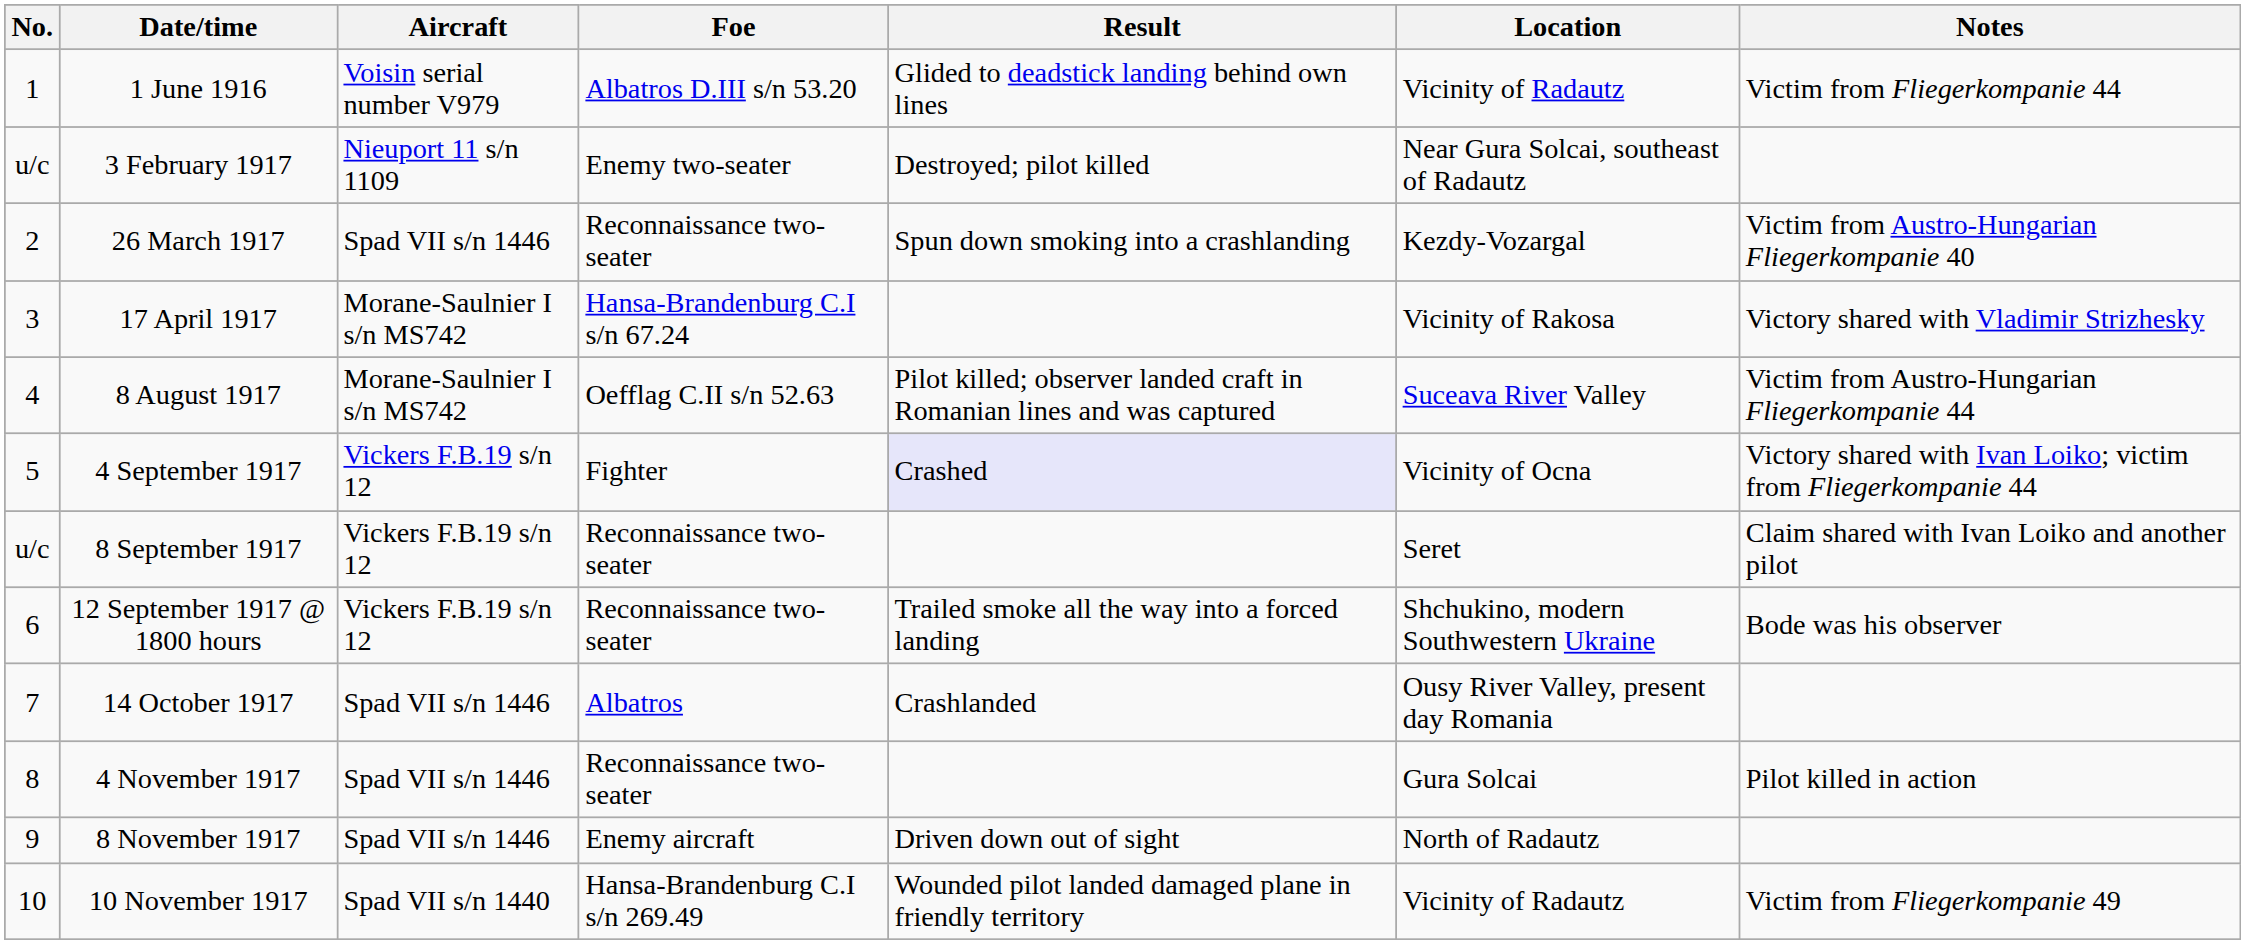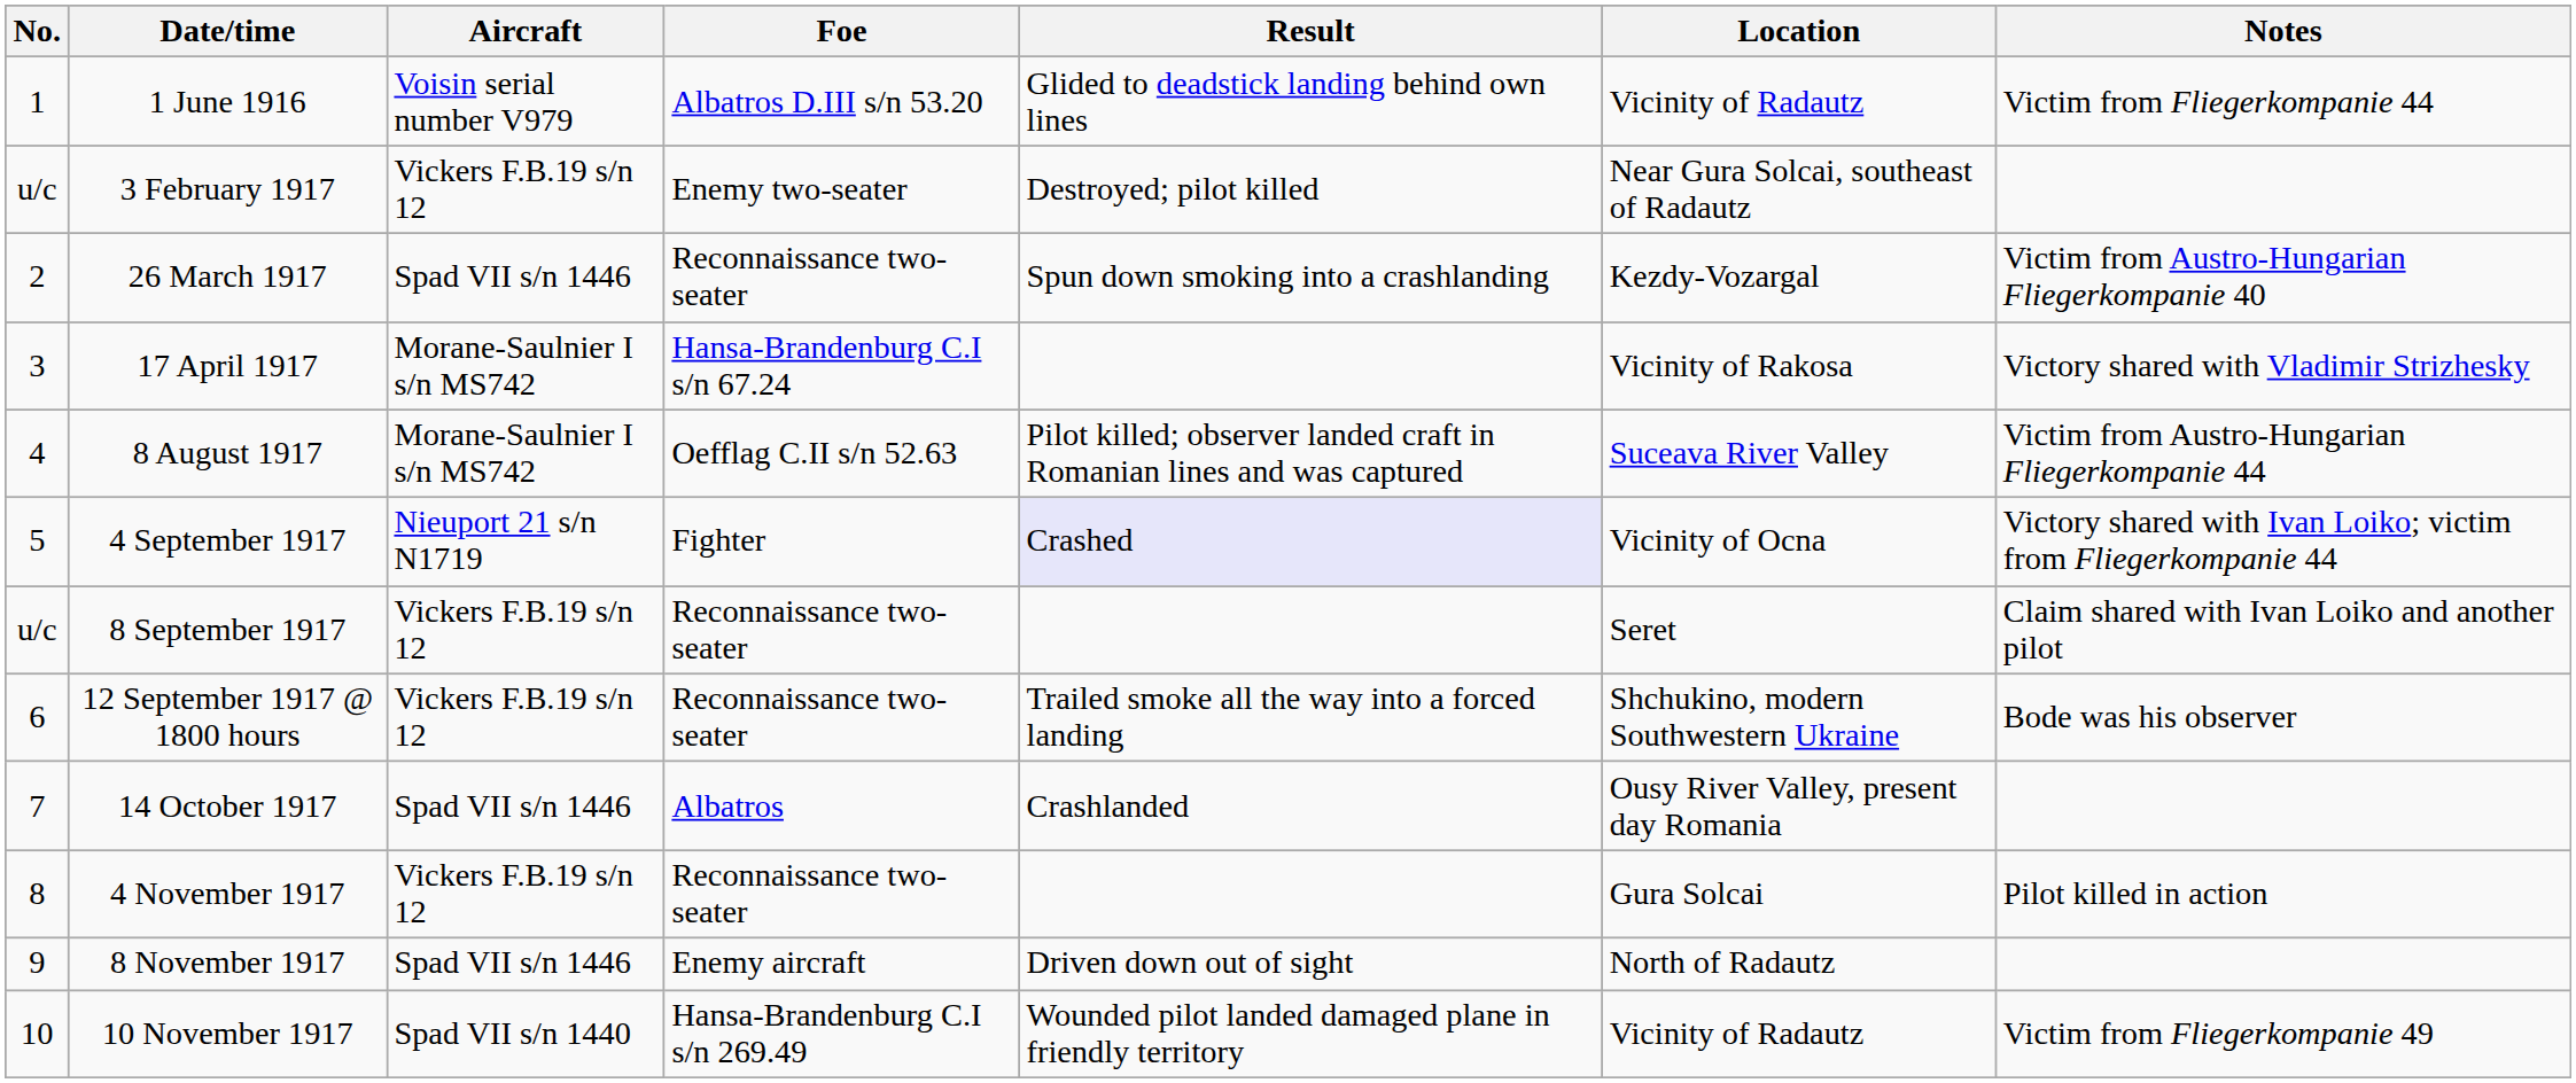 <table class="wikitable" border="1" style="margin: 1em auto 1em auto">
 <tr>
 <th>No.</th>
 <th>Date/time</th>
 <th>Aircraft</th>
 <th>Foe</th>
 <th>Result</th>
 <th>Location</th>
 <th>Notes</th>
 </tr>
 <tr>
 <td align="center">1</td>
 <td align="center">1 June 1916</td>
 <td><a href='#'>Voisin</a> serial number V979</td>
 <td><a href='#'>Albatros D.III</a> s/n 53.20</td>
 <td>Glided to <a href='#'>deadstick landing</a> behind own lines</td>
 <td>Vicinity of <a href='#'>Radautz</a></td>
 <td>Victim from <em>Fliegerkompanie</em> 44</td>
 </tr>
 <tr>
 <td align="center">u/c</td>
 <td align="center">3 February 1917</td>
-<td><a href='#'>Nieuport 11</a> s/n 1109</td>
+<td>Vickers F.B.19 s/n 12</td>
 <td>Enemy two-seater</td>
 <td>Destroyed; pilot killed</td>
 <td>Near Gura Solcai, southeast of Radautz</td>
 <td></td>
 </tr>
 <tr>
 <td align="center">2</td>
 <td align="center">26 March 1917</td>
 <td>Spad VII s/n 1446</td>
 <td>Reconnaissance two-seater</td>
 <td>Spun down smoking into a crashlanding</td>
 <td>Kezdy-Vozargal</td>
 <td>Victim from <a href='#'>Austro-Hungarian</a> <em>Fliegerkompanie</em> 40</td>
 </tr>
 <tr>
 <td align="center">3</td>
 <td align="center">17 April 1917</td>
 <td>Morane-Saulnier I s/n MS742</td>
 <td><a href='#'>Hansa-Brandenburg C.I</a> s/n 67.24</td>
 <td></td>
 <td>Vicinity of Rakosa</td>
 <td>Victory shared with <a href='#'>Vladimir Strizhesky</a></td>
 </tr>
 <tr>
 <td align="center">4</td>
 <td align="center">8 August 1917</td>
 <td>Morane-Saulnier I s/n MS742</td>
 <td>Oefflag C.II s/n 52.63</td>
 <td>Pilot killed; observer landed craft in Romanian lines and was captured</td>
 <td><a href='#'>Suceava River</a> Valley</td>
 <td>Victim from Austro-Hungarian <em>Fliegerkompanie</em> 44</td>
 </tr>
 <tr>
 <td align="center">5</td>
 <td align="center">4 September 1917</td>
-<td><a href='#'>Vickers F.B.19</a> s/n 12</td>
+<td><a href='#'>Nieuport 21</a> s/n N1719</td>
 <td>Fighter</td>
 <td style="background: lavender;">Crashed</td>
 <td>Vicinity of Ocna</td>
 <td>Victory shared with <a href='#'>Ivan Loiko</a>; victim from <em>Fliegerkompanie</em> 44</td>
 </tr>
 <tr>
 <td align="center">u/c</td>
 <td align="center">8 September 1917</td>
 <td>Vickers F.B.19 s/n 12</td>
 <td>Reconnaissance two-seater</td>
 <td></td>
 <td>Seret</td>
 <td>Claim shared with Ivan Loiko and another pilot</td>
 </tr>
 <tr>
 <td align="center">6</td>
 <td align="center">12 September 1917 @ 1800 hours</td>
 <td>Vickers F.B.19 s/n 12</td>
 <td>Reconnaissance two-seater</td>
 <td>Trailed smoke all the way into a forced landing</td>
 <td>Shchukino, modern Southwestern <a href='#'>Ukraine</a></td>
 <td>Bode was his observer</td>
 </tr>
 <tr>
 <td align="center">7</td>
 <td align="center">14 October 1917</td>
 <td>Spad VII s/n 1446</td>
 <td><a href='#'>Albatros</a></td>
 <td>Crashlanded</td>
 <td>Ousy River Valley, present day Romania</td>
 <td></td>
 </tr>
 <tr>
 <td align="center">8</td>
 <td align="center">4 November 1917</td>
-<td>Spad VII s/n 1446</td>
+<td>Vickers F.B.19 s/n 12</td>
 <td>Reconnaissance two-seater</td>
 <td></td>
 <td>Gura Solcai</td>
 <td>Pilot killed in action</td>
 </tr>
 <tr>
 <td align="center">9</td>
 <td align="center">8 November 1917</td>
 <td>Spad VII s/n 1446</td>
 <td>Enemy aircraft</td>
 <td>Driven down out of sight</td>
 <td>North of Radautz</td>
 <td></td>
 </tr>
 <tr>
 <td align="center">10</td>
 <td align="center">10 November 1917</td>
 <td>Spad VII s/n 1440</td>
 <td>Hansa-Brandenburg C.I s/n 269.49</td>
 <td>Wounded pilot landed damaged plane in friendly territory</td>
 <td>Vicinity of Radautz</td>
 <td>Victim from <em>Fliegerkompanie</em> 49</td>
 </tr>
 <tr>
 </tr>
 </table>
